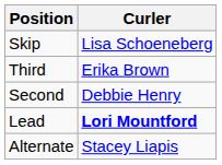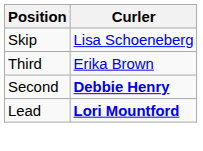 <table class="wikitable sortable" style=font-size:95%>
 <tr>
 <th>Position</th>
 <th>Curler</th>
 </tr>
 <tr>
 <td>Skip</td>
 <td><a href='#'>Lisa Schoeneberg</a></td>
 </tr>
 <tr>
 <td>Third</td>
 <td><a href='#'>Erika Brown</a></td>
 </tr>
 <tr>
 <td>Second</td>
-<td><a href='#'>Debbie Henry</a></td>
+<td><strong><a href='#'>Debbie Henry</a></strong></td>
 </tr>
 <tr>
 <td>Lead</td>
 <td><strong><a href='#'>Lori Mountford</a></strong></td>
 </tr>
-<tr>
-<td>Alternate</td>
-<td><a href='#'>Stacey Liapis</a></td>
-</tr>
 </table>
